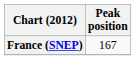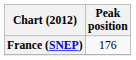 <table class="wikitable unsortable plainrowheaders" style="text-align:center">
 <tr>
 <th scope="col">Chart (2012)</th>
 <th scope="col">Peak<br>position</th>
 </tr>
 <tr>
 <th scope="row">France (<a href='#'>SNEP</a>)</th>
-<td>167</td>
+<td>176</td>
 </tr>
 <tr>
 </tr>
 </table>
